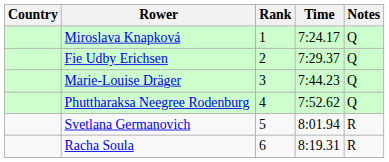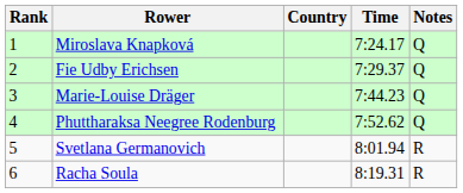 <table class="wikitable sortable" width=50%>
 <tr>
+<th>Rank</th>
+<th>Rower</th>
 <th>Country</th>
-<th>Rower</th>
-<th>Rank</th>
 <th>Time</th>
 <th>Notes</th>
 </tr>
 <tr bgcolor=ccffcc>
+<td>1</td>
+<td><a href='#'>Miroslava Knapková</a></td>
 <td></td>
-<td><a href='#'>Miroslava Knapková</a></td>
-<td>1</td>
 <td>7:24.17</td>
 <td>Q</td>
 </tr>
 <tr bgcolor=ccffcc>
+<td>2</td>
+<td><a href='#'>Fie Udby Erichsen</a></td>
 <td></td>
-<td><a href='#'>Fie Udby Erichsen</a></td>
-<td>2</td>
 <td>7:29.37</td>
 <td>Q</td>
 </tr>
 <tr bgcolor=ccffcc>
+<td>3</td>
+<td><a href='#'>Marie-Louise Dräger</a></td>
 <td></td>
-<td><a href='#'>Marie-Louise Dräger</a></td>
-<td>3</td>
 <td>7:44.23</td>
 <td>Q</td>
 </tr>
 <tr bgcolor=ccffcc>
+<td>4</td>
+<td><a href='#'>Phuttharaksa Neegree Rodenburg</a></td>
 <td></td>
-<td><a href='#'>Phuttharaksa Neegree Rodenburg</a></td>
-<td>4</td>
 <td>7:52.62</td>
 <td>Q</td>
 </tr>
 <tr>
+<td>5</td>
+<td><a href='#'>Svetlana Germanovich</a></td>
 <td></td>
-<td><a href='#'>Svetlana Germanovich</a></td>
-<td>5</td>
 <td>8:01.94</td>
 <td>R</td>
 </tr>
 <tr>
+<td>6</td>
+<td><a href='#'>Racha Soula</a></td>
 <td></td>
-<td><a href='#'>Racha Soula</a></td>
-<td>6</td>
 <td>8:19.31</td>
 <td>R</td>
 </tr>
 </table>
